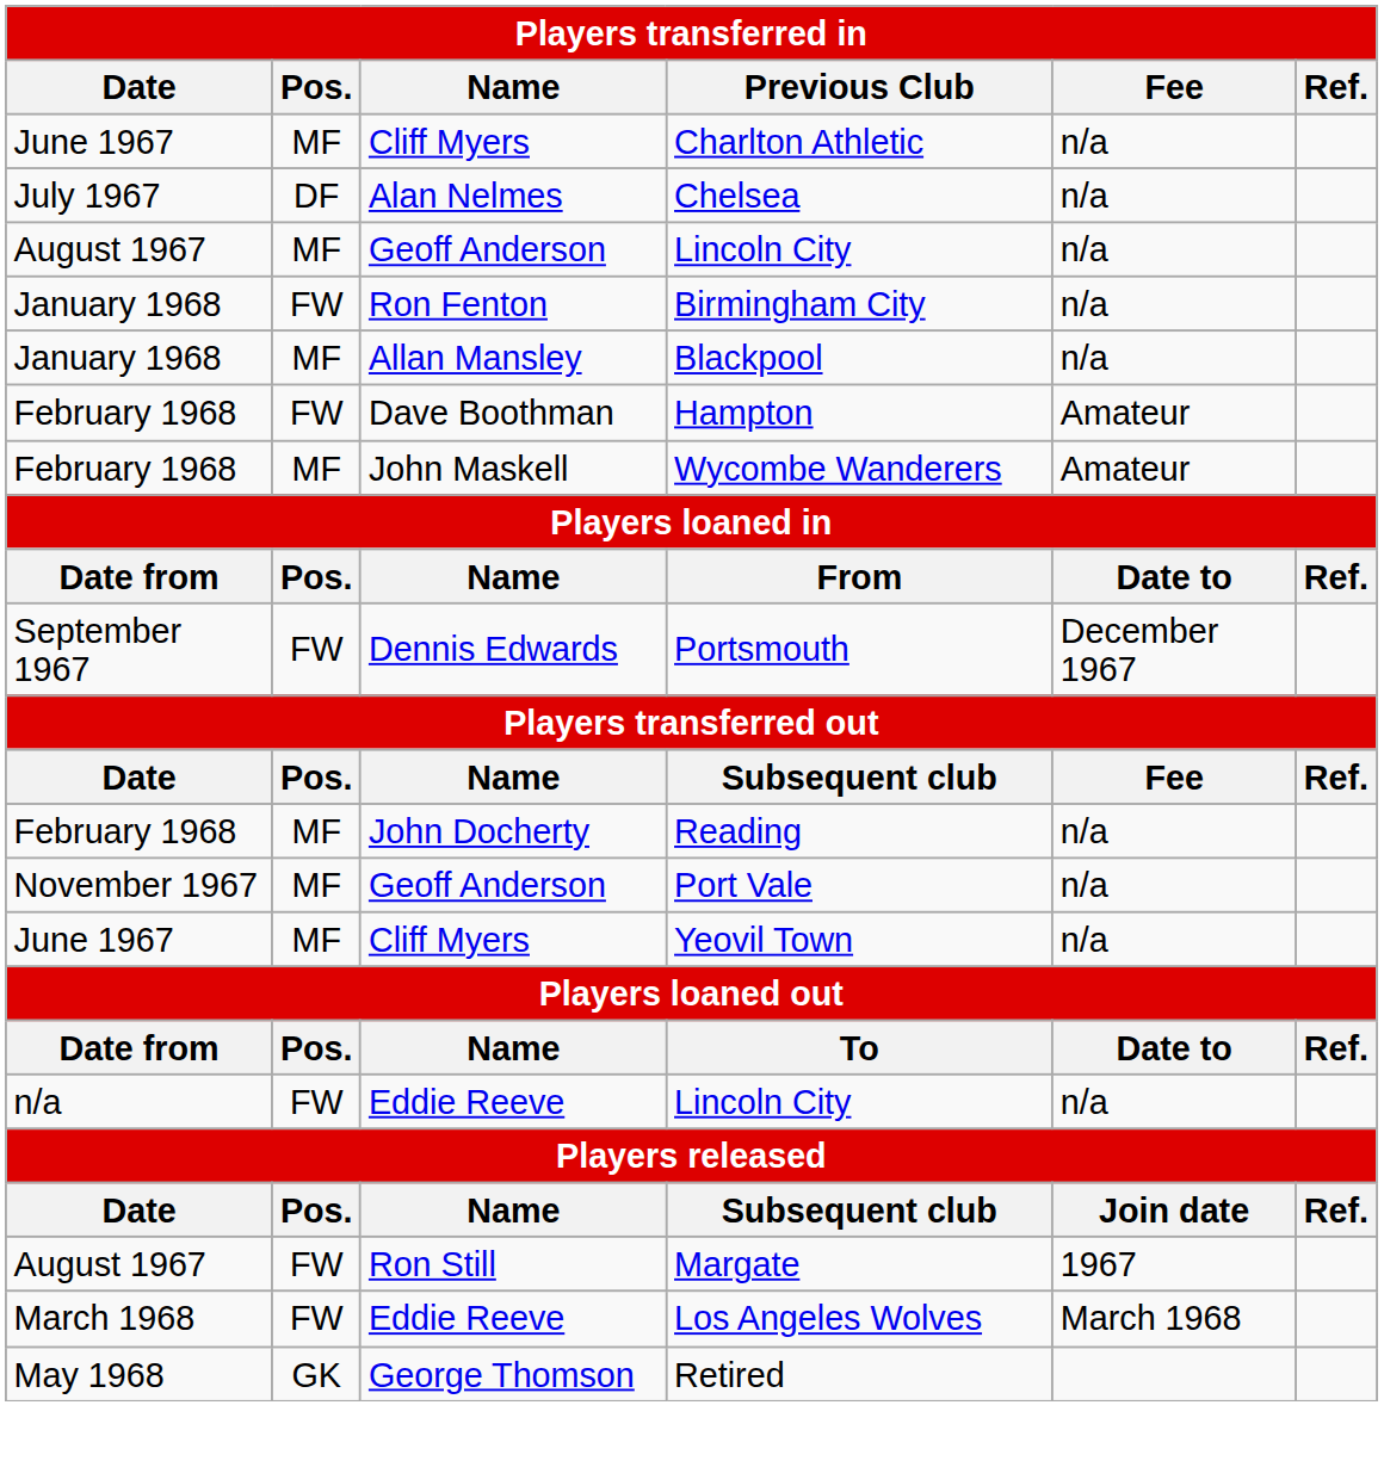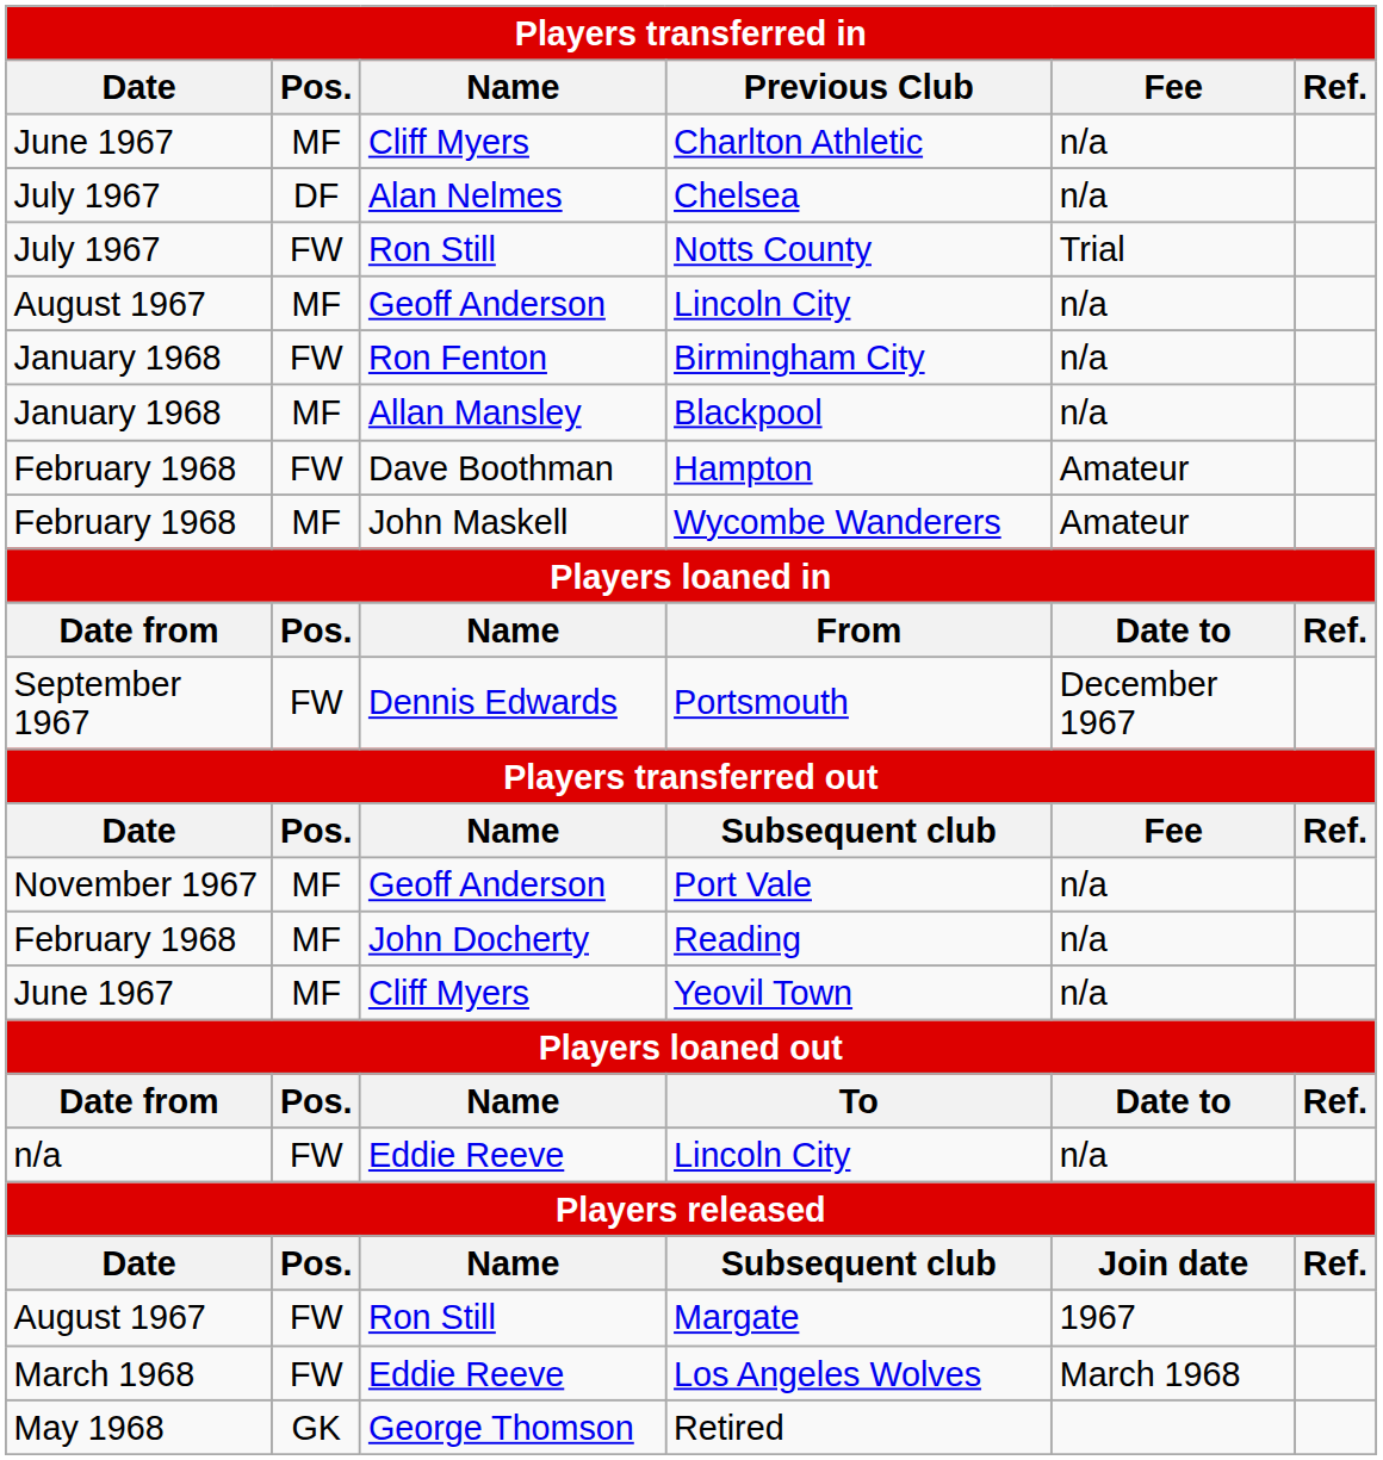 <table style="font-size:95%;" class="wikitable">
 <tr>
 <th style="background:#d00; color:white; text-align:center;" colspan="6">Players transferred in</th>
 </tr>
 <tr>
 <th style="width:140px;">Date</th>
 <th style="width:25px;">Pos.</th>
 <th style="width:175px;">Name</th>
 <th style="width:225px;">Previous Club</th>
 <th style="width:125px;">Fee</th>
 <th style="width:25px;">Ref.</th>
 </tr>
 <tr>
 <td>June 1967</td>
 <td style="text-align:center;">MF</td>
 <td> <a href='#'>Cliff Myers</a></td>
 <td> <a href='#'>Charlton Athletic</a></td>
 <td>n/a</td>
 <td></td>
 </tr>
 <tr>
 <td>July 1967</td>
 <td style="text-align:center;">DF</td>
 <td> <a href='#'>Alan Nelmes</a></td>
 <td> <a href='#'>Chelsea</a></td>
 <td>n/a</td>
+<td></td>
+</tr>
+<tr>
+<td>July 1967</td>
+<td style="text-align:center;">FW</td>
+<td> <a href='#'>Ron Still</a></td>
+<td> <a href='#'>Notts County</a></td>
+<td>Trial</td>
 <td></td>
 </tr>
 <tr>
 <td>August 1967</td>
 <td style="text-align:center;">MF</td>
 <td> <a href='#'>Geoff Anderson</a></td>
 <td> <a href='#'>Lincoln City</a></td>
 <td>n/a</td>
 <td></td>
 </tr>
 <tr>
 <td>January 1968</td>
 <td style="text-align:center;">FW</td>
 <td> <a href='#'>Ron Fenton</a></td>
 <td> <a href='#'>Birmingham City</a></td>
 <td>n/a</td>
 <td></td>
 </tr>
 <tr>
 <td>January 1968</td>
 <td style="text-align:center;">MF</td>
 <td> <a href='#'>Allan Mansley</a></td>
 <td> <a href='#'>Blackpool</a></td>
 <td>n/a</td>
 <td></td>
 </tr>
 <tr>
 <td>February 1968</td>
 <td style="text-align:center;">FW</td>
 <td> Dave Boothman</td>
 <td> <a href='#'>Hampton</a></td>
 <td>Amateur</td>
 <td></td>
 </tr>
 <tr>
 <td>February 1968</td>
 <td style="text-align:center;">MF</td>
 <td> John Maskell</td>
 <td> <a href='#'>Wycombe Wanderers</a></td>
 <td>Amateur</td>
 <td></td>
 </tr>
 <tr>
 <th style="background:#d00; color:white; text-align:center;" colspan="6">Players loaned in</th>
 </tr>
 <tr>
 <th>Date from</th>
 <th>Pos.</th>
 <th>Name</th>
 <th>From</th>
 <th>Date to</th>
 <th>Ref.</th>
 </tr>
 <tr>
 <td>September 1967</td>
 <td style="text-align:center;">FW</td>
 <td> <a href='#'>Dennis Edwards</a></td>
 <td> <a href='#'>Portsmouth</a></td>
 <td>December 1967</td>
 <td></td>
 </tr>
 <tr>
 <th style="background:#d00; color:white; text-align:center;" colspan="6">Players transferred out</th>
 </tr>
 <tr>
 <th>Date</th>
 <th>Pos.</th>
 <th>Name</th>
 <th>Subsequent club</th>
 <th>Fee</th>
 <th>Ref.</th>
 </tr>
 <tr>
+<td>November 1967</td>
+<td style="text-align:center;">MF</td>
+<td> <a href='#'>Geoff Anderson</a></td>
+<td> <a href='#'>Port Vale</a></td>
+<td>n/a</td>
+<td></td>
+</tr>
+<tr>
 <td>February 1968</td>
 <td style="text-align:center;">MF</td>
 <td> <a href='#'>John Docherty</a></td>
 <td> <a href='#'>Reading</a></td>
-<td>n/a</td>
-<td></td>
-</tr>
-<tr>
-<td>November 1967</td>
-<td style="text-align:center;">MF</td>
-<td> <a href='#'>Geoff Anderson</a></td>
-<td> <a href='#'>Port Vale</a></td>
 <td>n/a</td>
 <td></td>
 </tr>
 <tr>
 <td>June 1967</td>
 <td style="text-align:center;">MF</td>
 <td> <a href='#'>Cliff Myers</a></td>
 <td> <a href='#'>Yeovil Town</a></td>
 <td>n/a</td>
 <td></td>
 </tr>
 <tr>
 <th style="background:#d00; color:white; text-align:center;" colspan="6">Players loaned out</th>
 </tr>
 <tr>
 <th>Date from</th>
 <th>Pos.</th>
 <th>Name</th>
 <th>To</th>
 <th>Date to</th>
 <th>Ref.</th>
 </tr>
 <tr>
 <td>n/a</td>
 <td style="text-align:center;">FW</td>
 <td> <a href='#'>Eddie Reeve</a></td>
 <td> <a href='#'>Lincoln City</a></td>
 <td>n/a</td>
 <td></td>
 </tr>
 <tr>
 <th style="background:#d00; color:white; text-align:center;" colspan="6">Players released</th>
 </tr>
 <tr>
 <th>Date</th>
 <th>Pos.</th>
 <th>Name</th>
 <th>Subsequent club</th>
 <th>Join date</th>
 <th>Ref.</th>
 </tr>
 <tr>
 <td>August 1967</td>
 <td style="text-align:center;">FW</td>
 <td> <a href='#'>Ron Still</a></td>
 <td> <a href='#'>Margate</a></td>
 <td>1967</td>
 <td></td>
 </tr>
 <tr>
 <td>March 1968</td>
 <td style="text-align:center;">FW</td>
 <td> <a href='#'>Eddie Reeve</a></td>
 <td> <a href='#'>Los Angeles Wolves</a></td>
 <td>March 1968</td>
 <td></td>
 </tr>
 <tr>
 <td>May 1968</td>
 <td style="text-align:center;">GK</td>
 <td> <a href='#'>George Thomson</a></td>
 <td>Retired</td>
 <td></td>
 <td></td>
 </tr>
 </table>
